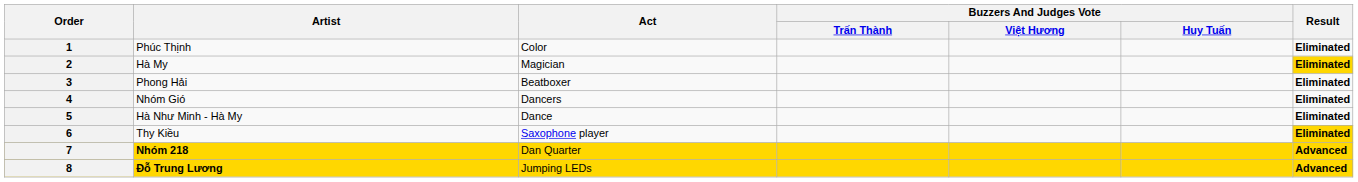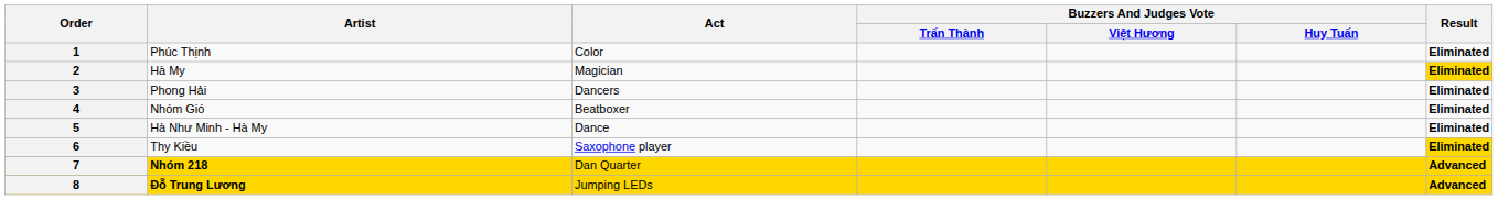 <table class="wikitable sortable" style="width:100%;">
 <tr>
 <th align=center rowspan=2 width=10%>Order</th>
 <th rowspan=2 width=30%>Artist</th>
 <th rowspan=2 width=20%>Act</th>
 <th colspan=3 width=40%>Buzzers And Judges Vote</th>
 <th rowspan=2 width=20%>Result</th>
 </tr>
 <tr>
 <th width=80><a href='#'>Trấn Thành</a></th>
 <th width=80><a href='#'>Việt Hương</a></th>
 <th width=80><a href='#'>Huy Tuấn</a></th>
 </tr>
 <tr>
 <th>1</th>
 <td>Phúc Thịnh</td>
 <td>Color</td>
 <td></td>
 <td></td>
 <td></td>
 <td><strong>Eliminated</strong></td>
 </tr>
 <tr>
 <th>2</th>
 <td>Hà My</td>
 <td>Magician</td>
 <td></td>
 <td></td>
 <td></td>
 <td style="background: gold;"><strong>Eliminated</strong></td>
 </tr>
 <tr>
 <th>3</th>
 <td>Phong Hải</td>
-<td>Beatboxer</td>
+<td>Dancers</td>
 <td></td>
 <td></td>
 <td></td>
 <td><strong>Eliminated</strong></td>
 </tr>
 <tr>
 <th>4</th>
 <td>Nhóm Gió</td>
-<td>Dancers</td>
+<td>Beatboxer</td>
 <td></td>
 <td></td>
 <td></td>
 <td><strong>Eliminated</strong></td>
 </tr>
 <tr>
 <th>5</th>
 <td>Hà Như Minh - Hà My</td>
 <td>Dance</td>
 <td></td>
 <td></td>
 <td></td>
 <td><strong>Eliminated</strong></td>
 </tr>
 <tr>
 <th>6</th>
 <td>Thy Kiều</td>
 <td><a href='#'>Saxophone</a> player</td>
 <td></td>
 <td></td>
 <td></td>
 <td style="background: gold;"><strong>Eliminated</strong></td>
 </tr>
 <tr bgcolor=gold>
 <th>7</th>
 <td><strong>Nhóm 218</strong></td>
 <td>Dan Quarter</td>
 <td></td>
 <td></td>
 <td></td>
 <td><strong>Advanced</strong></td>
 </tr>
 <tr bgcolor="gold">
 <th>8</th>
 <td><strong>Đỗ Trung Lương</strong></td>
 <td>Jumping LEDs</td>
 <td></td>
 <td></td>
 <td></td>
 <td><strong>Advanced</strong></td>
 </tr>
 </table>
